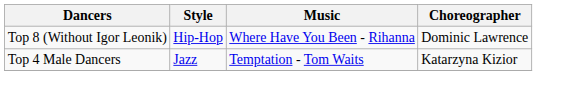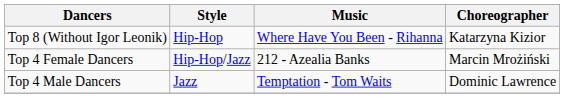 <table class="wikitable">
 <tr>
 <th>Dancers</th>
 <th>Style</th>
 <th>Music</th>
 <th>Choreographer</th>
 </tr>
 <tr>
 <td>Top 8 (Without Igor Leonik)</td>
 <td><a href='#'>Hip-Hop</a></td>
 <td><a href='#'>Where Have You Been</a> - <a href='#'>Rihanna</a></td>
-<td>Dominic Lawrence</td>
+<td>Katarzyna Kizior</td>
+</tr>
+<tr>
+<td>Top 4 Female Dancers</td>
+<td><a href='#'>Hip-Hop</a>/<a href='#'>Jazz</a></td>
+<td>212 - Azealia Banks</td>
+<td>Marcin Mrożiński</td>
 </tr>
 <tr>
 <td>Top 4 Male Dancers</td>
 <td><a href='#'>Jazz</a></td>
 <td><a href='#'>Temptation</a> - <a href='#'>Tom Waits</a></td>
-<td>Katarzyna Kizior</td>
+<td>Dominic Lawrence</td>
 </tr>
 <tr>
 </tr>
 </table>
